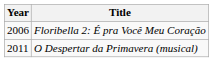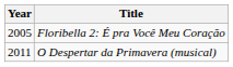 <table class="wikitable">
 <tr>
 <th>Year</th>
 <th>Title</th>
 </tr>
 <tr>
-<td>2006</td>
+<td>2005</td>
 <td><em>Floribella 2: É pra Você Meu Coração</em></td>
 </tr>
 <tr>
 <td>2011</td>
 <td><em>O Despertar da Primavera (musical)</em></td>
 </tr>
 </table>
